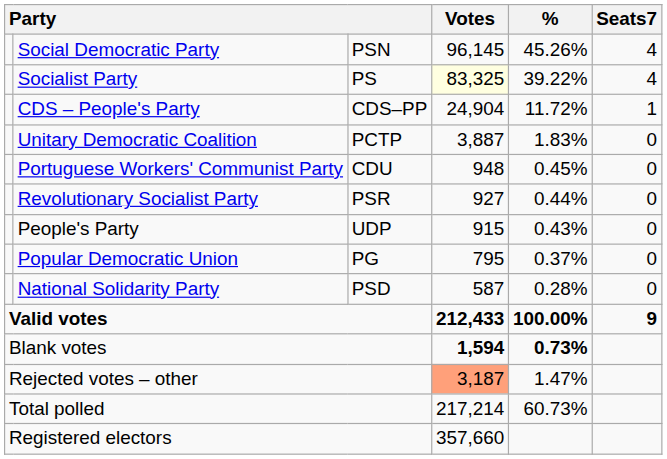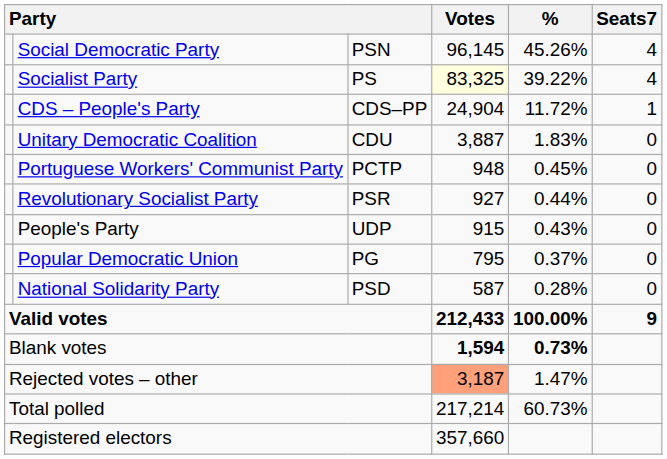 <table class="wikitable" border="1" style="text-align:right;">
 <tr>
 <th style="text-align:left;" colspan=3>Party</th>
 <th align=center width="50">Votes</th>
 <th align=center width="50">%</th>
 <th align=center width="50">Seats7</th>
 </tr>
 <tr>
 <td></td>
 <td align=left><a href='#'>Social Democratic Party</a></td>
 <td align=left>PSN</td>
 <td>96,145</td>
 <td>45.26%</td>
 <td>4</td>
 </tr>
 <tr>
 <td></td>
 <td align=left><a href='#'>Socialist Party</a></td>
 <td align=left>PS</td>
 <td style="background: lightyellow;">83,325</td>
 <td>39.22%</td>
 <td>4</td>
 </tr>
 <tr>
 <td></td>
 <td align=left><a href='#'>CDS – People's Party</a></td>
 <td align=left style="white-space: nowrap;">CDS–PP</td>
 <td>24,904</td>
 <td>11.72%</td>
 <td>1</td>
 </tr>
 <tr>
 <td></td>
 <td align=left style="white-space: nowrap;"><a href='#'>Unitary Democratic Coalition</a></td>
-<td align=left>PCTP</td>
+<td align=left>CDU</td>
 <td>3,887</td>
 <td>1.83%</td>
 <td>0</td>
 </tr>
 <tr>
 <td></td>
 <td align=left><a href='#'>Portuguese Workers' Communist Party</a></td>
-<td align=left>CDU</td>
+<td align=left>PCTP</td>
 <td>948</td>
 <td>0.45%</td>
 <td>0</td>
 </tr>
 <tr>
 <td></td>
 <td align=left><a href='#'>Revolutionary Socialist Party</a></td>
 <td align=left>PSR</td>
 <td>927</td>
 <td>0.44%</td>
 <td>0</td>
 </tr>
 <tr>
 <td></td>
 <td align=left>People's Party</td>
 <td align=left>UDP</td>
 <td>915</td>
 <td>0.43%</td>
 <td>0</td>
 </tr>
 <tr>
 <td></td>
 <td align=left><a href='#'>Popular Democratic Union</a></td>
 <td align=left>PG</td>
 <td>795</td>
 <td>0.37%</td>
 <td>0</td>
 </tr>
 <tr>
 <td></td>
 <td align=left><a href='#'>National Solidarity Party</a></td>
 <td align=left>PSD</td>
 <td>587</td>
 <td>0.28%</td>
 <td>0</td>
 </tr>
 <tr style="font-weight:bold">
 <td align=left colspan=3>Valid votes</td>
 <td>212,433</td>
 <td>100.00%</td>
 <td>9</td>
 </tr>
 <tr>
 <td align=left colspan=3>Blank votes</td>
 <td><strong>1,594</strong></td>
 <td><strong>0.73%</strong></td>
 <td></td>
 </tr>
 <tr>
 <td align=left colspan=3>Rejected votes – other</td>
 <td style="background: lightsalmon;">3,187</td>
 <td>1.47%</td>
 <td></td>
 </tr>
 <tr>
 <td align=left colspan=3>Total polled</td>
 <td>217,214</td>
 <td>60.73%</td>
 <td></td>
 </tr>
 <tr>
 <td align=left colspan=3>Registered electors</td>
 <td>357,660</td>
 <td></td>
 <td></td>
 </tr>
 </table>
